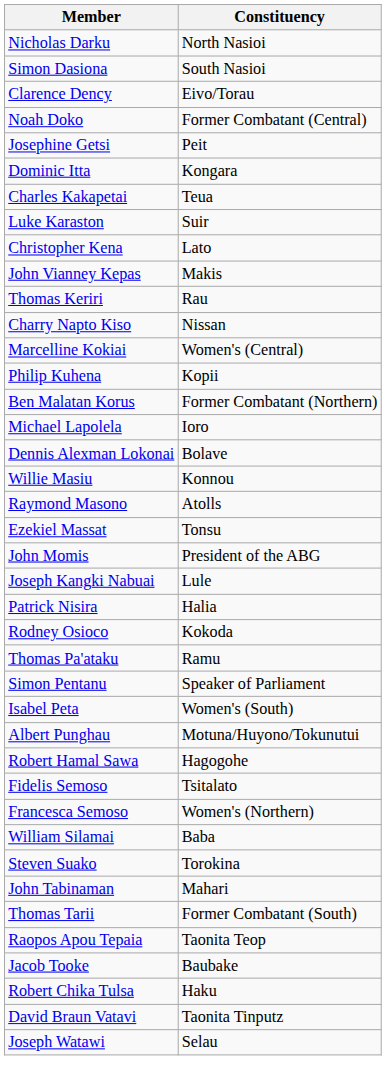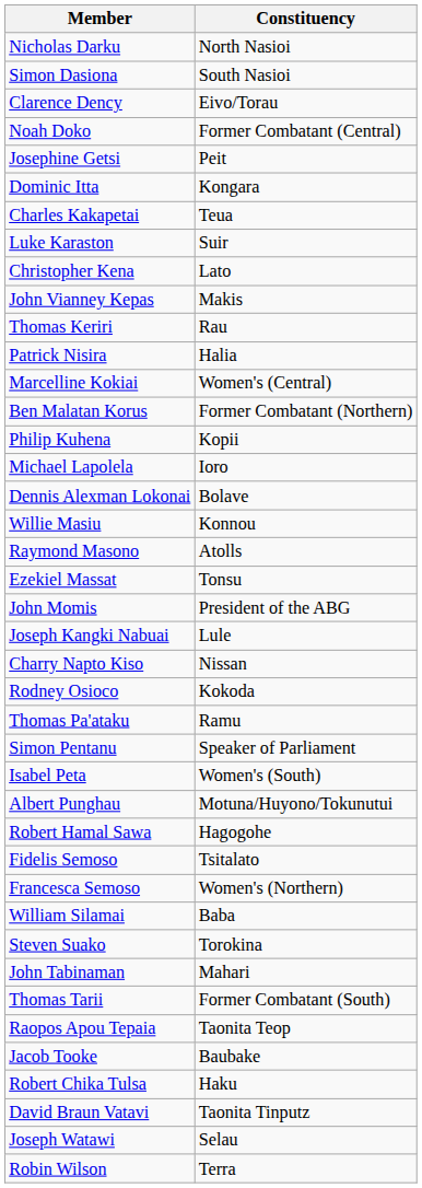 <table class="wikitable sortable">
 <tr>
 <th><strong>Member</strong></th>
 <th><strong>Constituency</strong></th>
 </tr>
 <tr>
 <td><a href='#'>Nicholas Darku</a></td>
 <td>North Nasioi</td>
 </tr>
 <tr>
 <td><a href='#'>Simon Dasiona</a></td>
 <td>South Nasioi</td>
 </tr>
 <tr>
 <td><a href='#'>Clarence Dency</a></td>
 <td>Eivo/Torau</td>
 </tr>
 <tr>
 <td><a href='#'>Noah Doko</a></td>
 <td>Former Combatant (Central)</td>
 </tr>
 <tr>
 <td><a href='#'>Josephine Getsi</a></td>
 <td>Peit</td>
 </tr>
 <tr>
 <td><a href='#'>Dominic Itta</a></td>
 <td>Kongara</td>
 </tr>
 <tr>
 <td><a href='#'>Charles Kakapetai</a></td>
 <td>Teua</td>
 </tr>
 <tr>
 <td><a href='#'>Luke Karaston</a></td>
 <td>Suir</td>
 </tr>
 <tr>
 <td><a href='#'>Christopher Kena</a></td>
 <td>Lato</td>
 </tr>
 <tr>
 <td><a href='#'>John Vianney Kepas</a></td>
 <td>Makis</td>
 </tr>
 <tr>
 <td><a href='#'>Thomas Keriri</a></td>
 <td>Rau</td>
 </tr>
 <tr>
-<td><a href='#'>Charry Napto Kiso</a></td>
-<td>Nissan</td>
+<td><a href='#'>Patrick Nisira</a></td>
+<td>Halia</td>
 </tr>
 <tr>
 <td><a href='#'>Marcelline Kokiai</a></td>
 <td>Women's (Central)</td>
 </tr>
 <tr>
+<td><a href='#'>Ben Malatan Korus</a></td>
+<td>Former Combatant (Northern)</td>
+</tr>
+<tr>
 <td><a href='#'>Philip Kuhena</a></td>
 <td>Kopii</td>
-</tr>
-<tr>
-<td><a href='#'>Ben Malatan Korus</a></td>
-<td>Former Combatant (Northern)</td>
 </tr>
 <tr>
 <td><a href='#'>Michael Lapolela</a></td>
 <td>Ioro</td>
 </tr>
 <tr>
 <td><a href='#'>Dennis Alexman Lokonai</a></td>
 <td>Bolave</td>
 </tr>
 <tr>
 <td><a href='#'>Willie Masiu</a></td>
 <td>Konnou</td>
 </tr>
 <tr>
 <td><a href='#'>Raymond Masono</a></td>
 <td>Atolls</td>
 </tr>
 <tr>
 <td><a href='#'>Ezekiel Massat</a></td>
 <td>Tonsu</td>
 </tr>
 <tr>
 <td><a href='#'>John Momis</a></td>
 <td>President of the ABG</td>
 </tr>
 <tr>
 <td><a href='#'>Joseph Kangki Nabuai</a></td>
 <td>Lule</td>
 </tr>
 <tr>
-<td><a href='#'>Patrick Nisira</a></td>
-<td>Halia</td>
+<td><a href='#'>Charry Napto Kiso</a></td>
+<td>Nissan</td>
 </tr>
 <tr>
 <td><a href='#'>Rodney Osioco</a></td>
 <td>Kokoda</td>
 </tr>
 <tr>
 <td><a href='#'>Thomas Pa'ataku</a></td>
 <td>Ramu</td>
 </tr>
 <tr>
 <td><a href='#'>Simon Pentanu</a></td>
 <td>Speaker of Parliament</td>
 </tr>
 <tr>
 <td><a href='#'>Isabel Peta</a></td>
 <td>Women's (South)</td>
 </tr>
 <tr>
 <td><a href='#'>Albert Punghau</a></td>
 <td>Motuna/Huyono/Tokunutui</td>
 </tr>
 <tr>
 <td><a href='#'>Robert Hamal Sawa</a></td>
 <td>Hagogohe</td>
 </tr>
 <tr>
 <td><a href='#'>Fidelis Semoso</a></td>
 <td>Tsitalato</td>
 </tr>
 <tr>
 <td><a href='#'>Francesca Semoso</a></td>
 <td>Women's (Northern)</td>
 </tr>
 <tr>
 <td><a href='#'>William Silamai</a></td>
 <td>Baba</td>
 </tr>
 <tr>
 <td><a href='#'>Steven Suako</a></td>
 <td>Torokina</td>
 </tr>
 <tr>
 <td><a href='#'>John Tabinaman</a></td>
 <td>Mahari</td>
 </tr>
 <tr>
 <td><a href='#'>Thomas Tarii</a></td>
 <td>Former Combatant (South)</td>
 </tr>
 <tr>
 <td><a href='#'>Raopos Apou Tepaia</a></td>
 <td>Taonita Teop</td>
 </tr>
 <tr>
 <td><a href='#'>Jacob Tooke</a></td>
 <td>Baubake</td>
 </tr>
 <tr>
 <td><a href='#'>Robert Chika Tulsa</a></td>
 <td>Haku</td>
 </tr>
 <tr>
 <td><a href='#'>David Braun Vatavi</a></td>
 <td>Taonita Tinputz</td>
 </tr>
 <tr>
 <td><a href='#'>Joseph Watawi</a></td>
 <td>Selau</td>
 </tr>
+<tr>
+<td><a href='#'>Robin Wilson</a></td>
+<td>Terra</td>
+</tr>
 </table>
